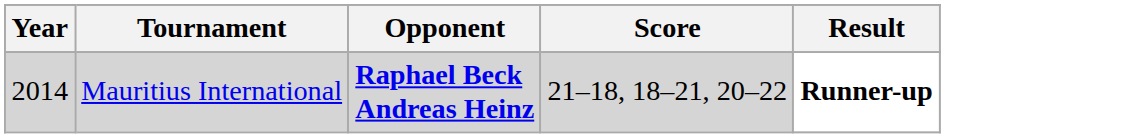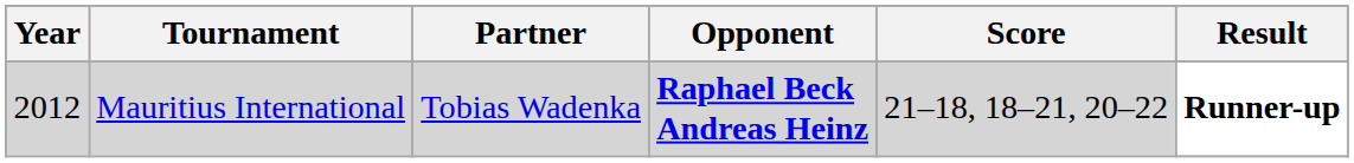 <table class="sortable wikitable" style="font-size: 90%;">
 <tr>
 <th>Year</th>
 <th>Tournament</th>
+<th>Partner</th>
 <th>Opponent</th>
 <th>Score</th>
 <th>Result</th>
 </tr>
 <tr style="background:#D5D5D5">
-<td align="center">2014</td>
+<td align="center">2012</td>
 <td align="left"><a href='#'>Mauritius International</a></td>
+<td align="left"> <a href='#'>Tobias Wadenka</a></td>
 <td align="left"><strong> <a href='#'>Raphael Beck</a><br> <a href='#'>Andreas Heinz</a></strong></td>
 <td align="left">21–18, 18–21, 20–22</td>
 <td style="text-align:left; background:white"> <strong>Runner-up</strong></td>
 </tr>
 </table>
